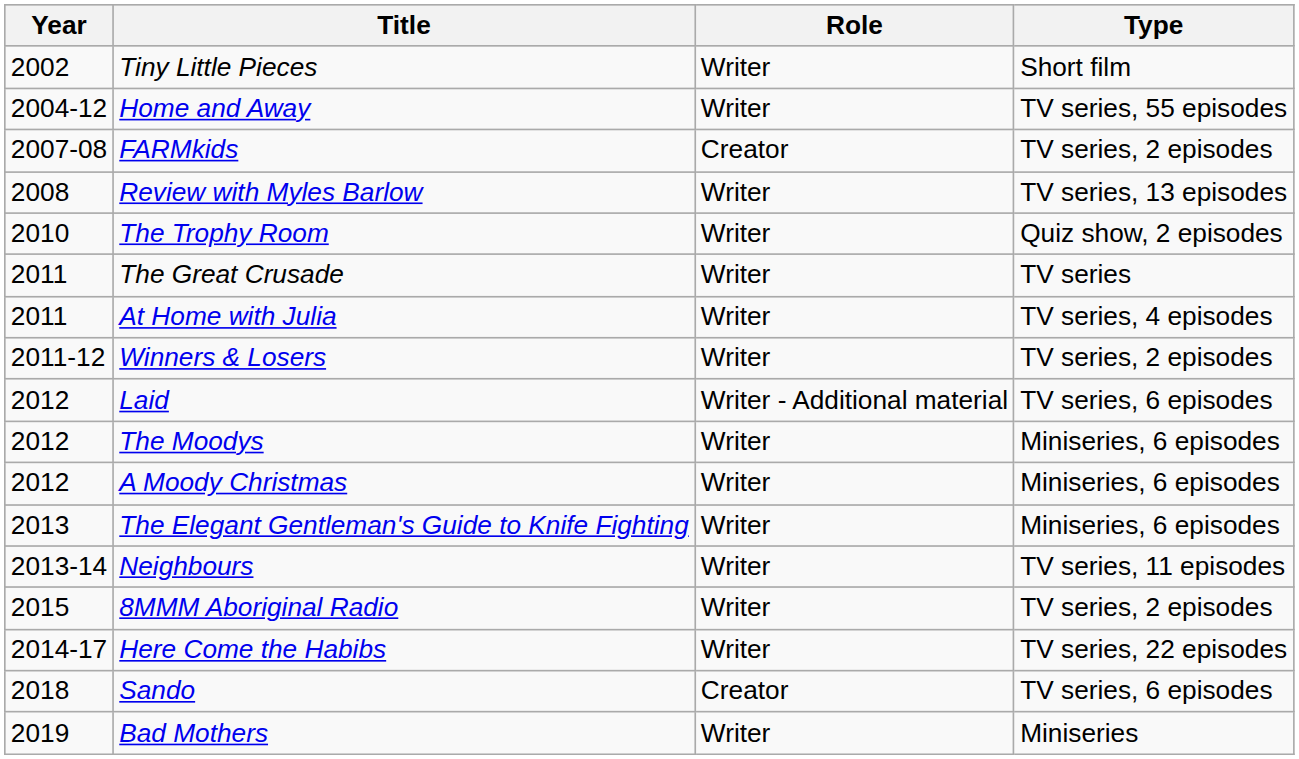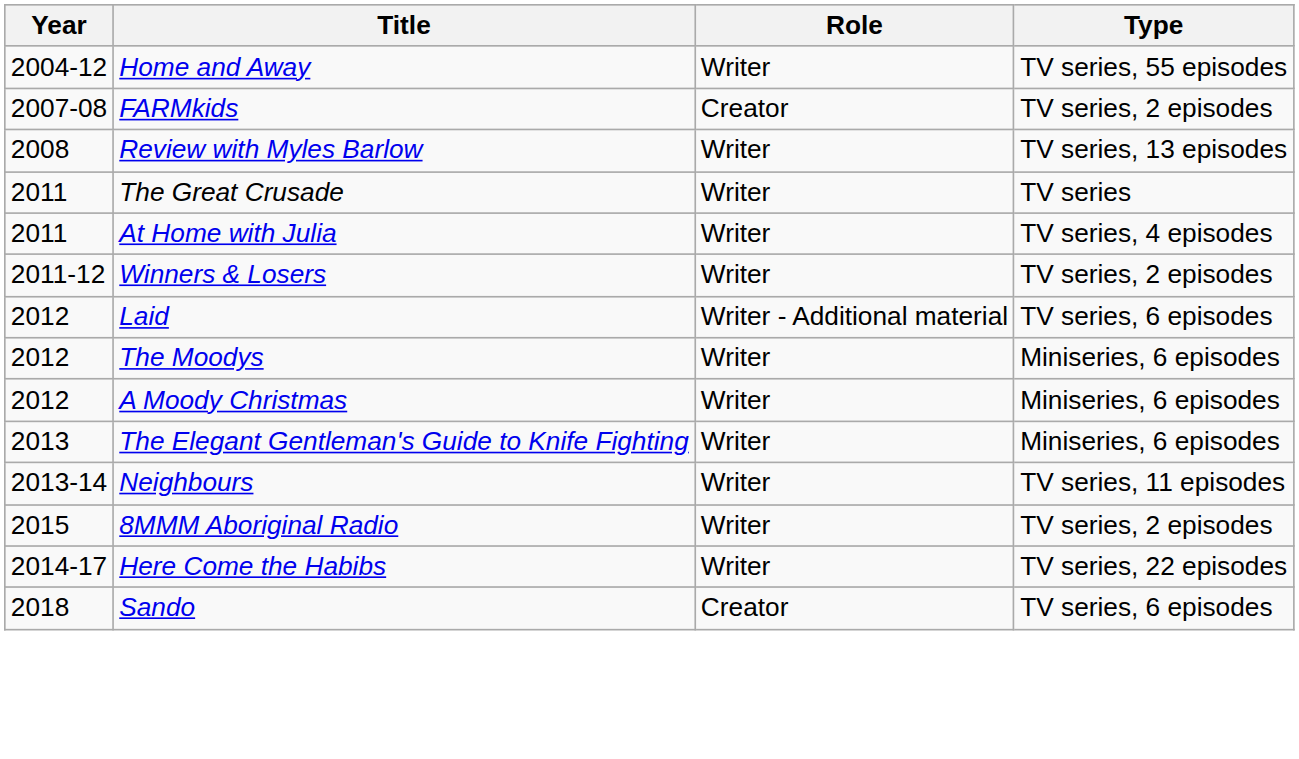 <table class="wikitable">
 <tr>
 <th>Year</th>
 <th>Title</th>
 <th>Role</th>
 <th>Type</th>
-</tr>
-<tr>
-<td>2002</td>
-<td><em>Tiny Little Pieces</em></td>
-<td>Writer</td>
-<td>Short film</td>
 </tr>
 <tr>
 <td>2004-12</td>
 <td><em><a href='#'>Home and Away</a></em></td>
 <td>Writer</td>
 <td>TV series, 55 episodes</td>
 </tr>
 <tr>
 <td>2007-08</td>
 <td><em><a href='#'>FARMkids</a></em></td>
 <td>Creator</td>
 <td>TV series, 2 episodes</td>
 </tr>
 <tr>
 <td>2008</td>
 <td><em><a href='#'>Review with Myles Barlow</a></em></td>
 <td>Writer</td>
 <td>TV series, 13 episodes</td>
-</tr>
-<tr>
-<td>2010</td>
-<td><em><a href='#'>The Trophy Room</a></em></td>
-<td>Writer</td>
-<td>Quiz show, 2 episodes</td>
 </tr>
 <tr>
 <td>2011</td>
 <td><em>The Great Crusade</em></td>
 <td>Writer</td>
 <td>TV series</td>
 </tr>
 <tr>
 <td>2011</td>
 <td><em><a href='#'>At Home with Julia</a></em></td>
 <td>Writer</td>
 <td>TV series, 4 episodes</td>
 </tr>
 <tr>
 <td>2011-12</td>
 <td><em><a href='#'>Winners & Losers</a></em></td>
 <td>Writer</td>
 <td>TV series, 2 episodes</td>
 </tr>
 <tr>
 <td>2012</td>
 <td><em><a href='#'>Laid</a></em></td>
 <td>Writer - Additional material</td>
 <td>TV series, 6 episodes</td>
 </tr>
 <tr>
 <td>2012</td>
 <td><em><a href='#'>The Moodys</a></em></td>
 <td>Writer</td>
 <td>Miniseries, 6 episodes</td>
 </tr>
 <tr>
 <td>2012</td>
 <td><em><a href='#'>A Moody Christmas</a></em></td>
 <td>Writer</td>
 <td>Miniseries, 6 episodes</td>
 </tr>
 <tr>
 <td>2013</td>
 <td><em><a href='#'>The Elegant Gentleman's Guide to Knife Fighting</a></em></td>
 <td>Writer</td>
 <td>Miniseries, 6 episodes</td>
 </tr>
 <tr>
 <td>2013-14</td>
 <td><em><a href='#'>Neighbours</a></em></td>
 <td>Writer</td>
 <td>TV series, 11 episodes</td>
 </tr>
 <tr>
 <td>2015</td>
 <td><em><a href='#'>8MMM Aboriginal Radio</a></em></td>
 <td>Writer</td>
 <td>TV series, 2 episodes</td>
 </tr>
 <tr>
 <td>2014-17</td>
 <td><em><a href='#'>Here Come the Habibs</a></em></td>
 <td>Writer</td>
 <td>TV series, 22 episodes</td>
 </tr>
 <tr>
 <td>2018</td>
 <td><em><a href='#'>Sando</a></em></td>
 <td>Creator</td>
 <td>TV series, 6 episodes</td>
 </tr>
-<tr>
-<td>2019</td>
-<td><em><a href='#'>Bad Mothers</a></em></td>
-<td>Writer</td>
-<td>Miniseries</td>
-</tr>
 </table>
